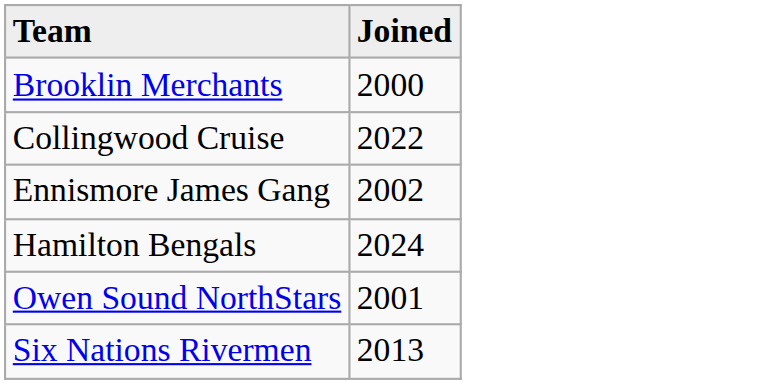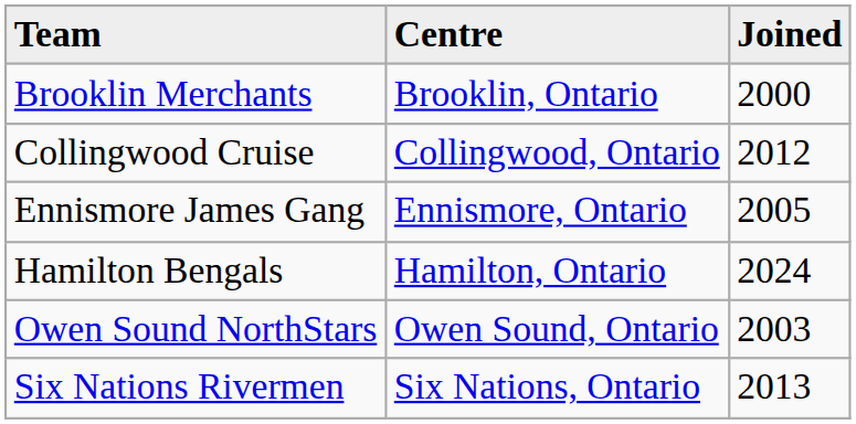 <table class="wikitable">
 <tr bgcolor="#eeeeee">
 <td><strong>Team</strong></td>
+<td><strong>Centre</strong></td>
 <td><strong>Joined</strong></td>
 </tr>
 <tr>
 <td><a href='#'>Brooklin Merchants</a></td>
+<td><a href='#'>Brooklin, Ontario</a></td>
 <td>2000</td>
 </tr>
 <tr>
 <td>Collingwood Cruise</td>
-<td>2022</td>
+<td><a href='#'>Collingwood, Ontario</a></td>
+<td>2012</td>
 </tr>
 <tr>
 <td>Ennismore James Gang</td>
-<td>2002</td>
+<td><a href='#'>Ennismore, Ontario</a></td>
+<td>2005</td>
 </tr>
 <tr>
 <td>Hamilton Bengals</td>
+<td><a href='#'>Hamilton, Ontario</a></td>
 <td>2024</td>
 </tr>
 <tr>
 <td><a href='#'>Owen Sound NorthStars</a></td>
-<td>2001</td>
+<td><a href='#'>Owen Sound, Ontario</a></td>
+<td>2003</td>
 </tr>
 <tr>
 <td><a href='#'>Six Nations Rivermen</a></td>
+<td><a href='#'>Six Nations, Ontario</a></td>
 <td>2013</td>
 </tr>
 </table>
